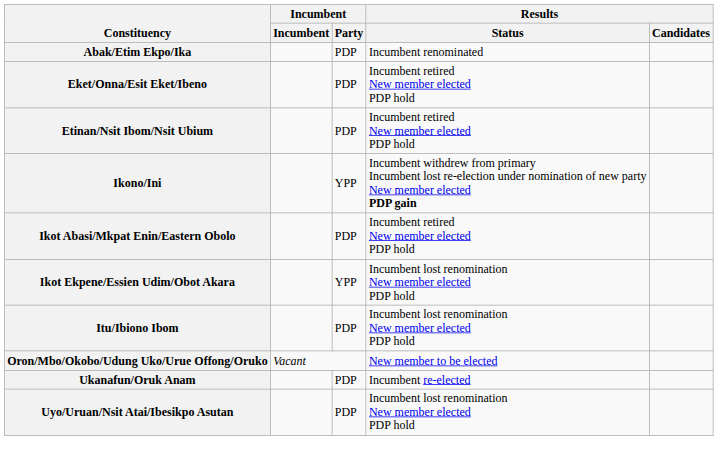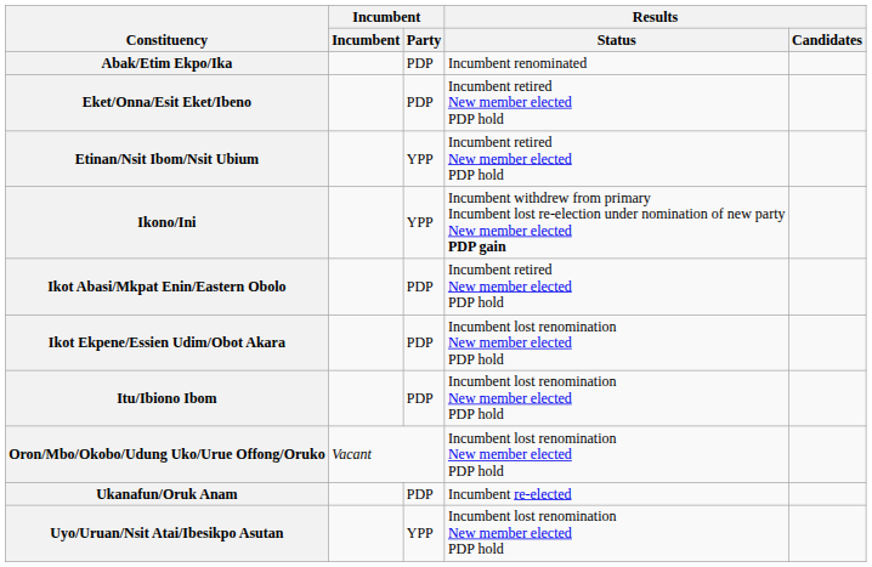 <table class="wikitable sortable">
 <tr valign=bottom>
 <th rowspan=2>Constituency</th>
 <th colspan=2>Incumbent</th>
 <th colspan=2>Results</th>
 </tr>
 <tr valign=bottom>
 <th>Incumbent</th>
 <th>Party</th>
 <th>Status</th>
 <th>Candidates</th>
 </tr>
 <tr>
 <th>Abak/Etim Ekpo/Ika</th>
 <td></td>
 <td>PDP</td>
 <td>Incumbent renominated</td>
 <td nowrap></td>
 </tr>
 <tr>
 <th>Eket/Onna/Esit Eket/Ibeno</th>
 <td></td>
 <td>PDP</td>
 <td>Incumbent retired<br><a href='#'>New member elected</a><br>PDP hold</td>
 <td nowrap></td>
 </tr>
 <tr>
 <th>Etinan/Nsit Ibom/Nsit Ubium</th>
 <td></td>
-<td>PDP</td>
+<td>YPP</td>
 <td>Incumbent retired<br><a href='#'>New member elected</a><br>PDP hold</td>
 <td nowrap></td>
 </tr>
 <tr>
 <th>Ikono/Ini</th>
 <td></td>
 <td>YPP</td>
 <td>Incumbent withdrew from primary<br>Incumbent lost re-election under nomination of new party<br><a href='#'>New member elected</a><br><strong>PDP gain</strong></td>
 <td nowrap></td>
 </tr>
 <tr>
 <th>Ikot Abasi/Mkpat Enin/Eastern Obolo</th>
 <td></td>
 <td>PDP</td>
 <td>Incumbent retired<br><a href='#'>New member elected</a><br>PDP hold</td>
 <td nowrap></td>
 </tr>
 <tr>
 <th>Ikot Ekpene/Essien Udim/Obot Akara</th>
 <td></td>
-<td>YPP</td>
+<td>PDP</td>
 <td>Incumbent lost renomination<br><a href='#'>New member elected</a><br>PDP hold</td>
 <td nowrap></td>
 </tr>
 <tr>
 <th>Itu/Ibiono Ibom</th>
 <td></td>
 <td>PDP</td>
 <td>Incumbent lost renomination<br><a href='#'>New member elected</a><br>PDP hold</td>
 <td nowrap></td>
 </tr>
 <tr>
 <th>Oron/Mbo/Okobo/Udung Uko/Urue Offong/Oruko</th>
 <td colspan=2><em>Vacant</em></td>
-<td><a href='#'>New member to be elected</a></td>
+<td>Incumbent lost renomination<br><a href='#'>New member elected</a><br>PDP hold</td>
 <td nowrap></td>
 </tr>
 <tr>
 <th>Ukanafun/Oruk Anam</th>
 <td></td>
 <td>PDP</td>
 <td>Incumbent <a href='#'>re-elected</a></td>
 <td nowrap></td>
 </tr>
 <tr>
 <th>Uyo/Uruan/Nsit Atai/Ibesikpo Asutan</th>
 <td></td>
-<td>PDP</td>
+<td>YPP</td>
 <td>Incumbent lost renomination<br><a href='#'>New member elected</a><br>PDP hold</td>
 <td nowrap></td>
 </tr>
 </table>
